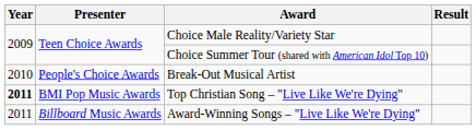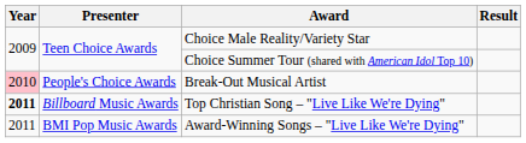 <table class="wikitable">
 <tr>
 <th>Year</th>
 <th>Presenter</th>
 <th>Award</th>
 <th>Result</th>
 </tr>
 <tr>
 <td rowspan="2">2009</td>
 <td rowspan="2"><a href='#'>Teen Choice Awards</a></td>
 <td>Choice Male Reality/Variety Star</td>
 <td></td>
 </tr>
 <tr>
 <td>Choice Summer Tour <small>(shared with <a href='#'><em>American Idol</em> Top 10</a>)</small></td>
 <td></td>
 </tr>
 <tr>
-<td>2010</td>
+<td style="background: pink;">2010</td>
 <td><a href='#'>People's Choice Awards</a></td>
 <td>Break-Out Musical Artist</td>
 <td></td>
 </tr>
 <tr>
 <td><strong>2011</strong></td>
-<td><a href='#'>BMI Pop Music Awards</a></td>
+<td><a href='#'><em>Billboard</em> Music Awards</a></td>
 <td>Top Christian Song – "<a href='#'>Live Like We're Dying</a>"</td>
 <td></td>
 </tr>
 <tr>
 <td>2011</td>
-<td><a href='#'><em>Billboard</em> Music Awards</a></td>
+<td><a href='#'>BMI Pop Music Awards</a></td>
 <td>Award-Winning Songs – "<a href='#'>Live Like We're Dying</a>"</td>
 <td></td>
 </tr>
 </table>
